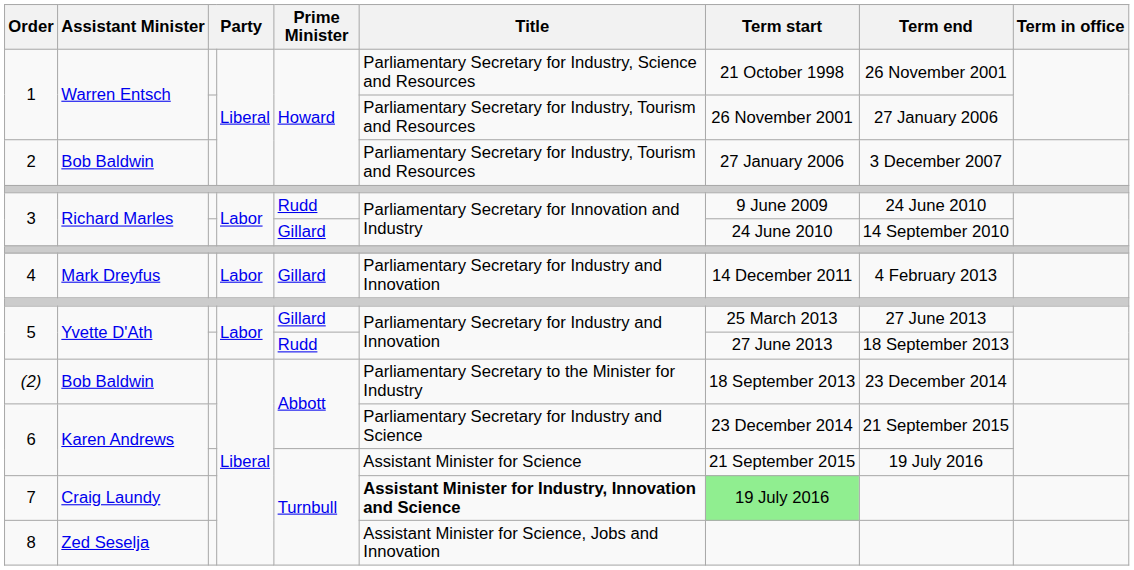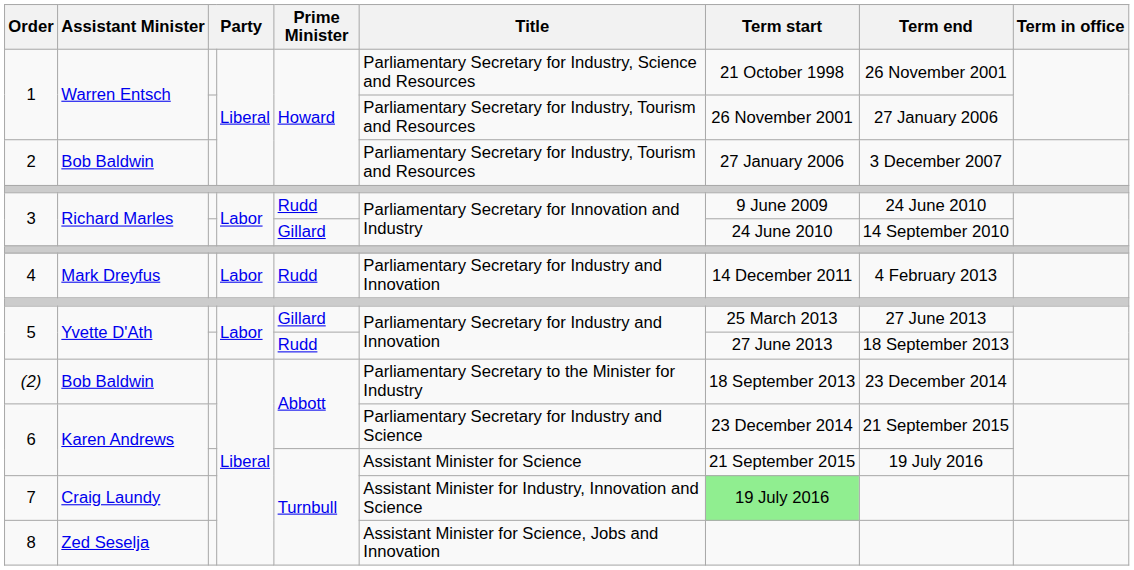 <table class="wikitable">
 <tr>
 <th>Order</th>
 <th>Assistant Minister</th>
 <th colspan="2">Party</th>
 <th width=75>Prime Minister</th>
 <th width=325>Title</th>
 <th>Term start</th>
 <th>Term end</th>
 <th>Term in office</th>
 </tr>
 <tr>
 <td rowspan=2 align=center>1</td>
 <td rowspan=2><a href='#'>Warren Entsch</a></td>
 <td></td>
 <td rowspan=3><a href='#'>Liberal</a></td>
 <td rowspan=3><a href='#'>Howard</a></td>
 <td>Parliamentary Secretary for Industry, Science and Resources</td>
 <td align=center>21 October 1998</td>
 <td align=center>26 November 2001</td>
 <td rowspan=2 align=right></td>
 </tr>
 <tr>
 <td></td>
 <td>Parliamentary Secretary for Industry, Tourism and Resources</td>
 <td align=center>26 November 2001</td>
 <td align=center>27 January 2006</td>
 </tr>
 <tr>
 <td align=center>2</td>
 <td><a href='#'>Bob Baldwin</a></td>
 <td></td>
 <td>Parliamentary Secretary for Industry, Tourism and Resources</td>
 <td align=center>27 January 2006</td>
 <td align=center>3 December 2007</td>
 <td align=right></td>
 </tr>
 <tr>
 <th colspan=9 style="background: #cccccc;"></th>
 </tr>
 <tr>
 <td rowspan=2 align=center>3</td>
 <td rowspan=2><a href='#'>Richard Marles</a></td>
 <td></td>
 <td rowspan=2><a href='#'>Labor</a></td>
 <td><a href='#'>Rudd</a></td>
 <td rowspan=2>Parliamentary Secretary for Innovation and Industry</td>
 <td align=center>9 June 2009</td>
 <td align=center>24 June 2010</td>
 <td rowspan=2 align=right></td>
 </tr>
 <tr>
 <td></td>
 <td><a href='#'>Gillard</a></td>
 <td align=center>24 June 2010</td>
 <td align=center>14 September 2010</td>
 </tr>
 <tr>
 <th colspan=9 style="background: #cccccc;"></th>
 </tr>
 <tr>
 <td align=center>4</td>
 <td><a href='#'>Mark Dreyfus</a> </td>
 <td></td>
 <td><a href='#'>Labor</a></td>
-<td><a href='#'>Gillard</a></td>
+<td><a href='#'>Rudd</a></td>
 <td>Parliamentary Secretary for Industry and Innovation</td>
 <td align=center>14 December 2011</td>
 <td align=center>4 February 2013</td>
 <td align=right></td>
 </tr>
 <tr>
 <th colspan=9 style="background: #cccccc;"></th>
 </tr>
 <tr>
 <td rowspan=2 align=center>5</td>
 <td rowspan=2><a href='#'>Yvette D'Ath</a></td>
 <td></td>
 <td rowspan=2><a href='#'>Labor</a></td>
 <td><a href='#'>Gillard</a></td>
 <td rowspan=2>Parliamentary Secretary for Industry and Innovation</td>
 <td align=center>25 March 2013</td>
 <td align=center>27 June 2013</td>
 <td rowspan=2 align=right></td>
 </tr>
 <tr>
 <td></td>
 <td><a href='#'>Rudd</a></td>
 <td align=center>27 June 2013</td>
 <td align=center>18 September 2013</td>
 </tr>
 <tr>
 <td align=center><em>(2)</em></td>
 <td><a href='#'>Bob Baldwin</a></td>
 <td></td>
 <td rowspan=5><a href='#'>Liberal</a></td>
 <td rowspan=2><a href='#'>Abbott</a></td>
 <td>Parliamentary Secretary to the Minister for Industry</td>
 <td align=center>18 September 2013</td>
 <td align=center>23 December 2014</td>
 <td align=right></td>
 </tr>
 <tr>
 <td rowspan=2 align=center>6</td>
 <td rowspan=2><a href='#'>Karen Andrews</a></td>
 <td></td>
 <td>Parliamentary Secretary for Industry and Science</td>
 <td align=center>23 December 2014</td>
 <td align=center>21 September 2015</td>
 <td rowspan=2 align=right></td>
 </tr>
 <tr>
 <td></td>
 <td rowspan=3><a href='#'>Turnbull</a></td>
 <td>Assistant Minister for Science</td>
 <td align=center>21 September 2015</td>
 <td align=center>19 July 2016</td>
 </tr>
 <tr>
 <td align=center>7</td>
 <td><a href='#'>Craig Laundy</a></td>
 <td></td>
-<td><strong>Assistant Minister for Industry, Innovation and Science</strong></td>
+<td>Assistant Minister for Industry, Innovation and Science</td>
 <td align=center style="background: lightgreen;">19 July 2016</td>
 <td align=center></td>
 <td align=right></td>
 </tr>
 <tr>
 <td align=center>8</td>
 <td><a href='#'>Zed Seselja</a></td>
 <td></td>
 <td>Assistant Minister for Science, Jobs and Innovation</td>
 <td align=center></td>
 <td align=center></td>
 <td align=right></td>
 </tr>
 </table>
